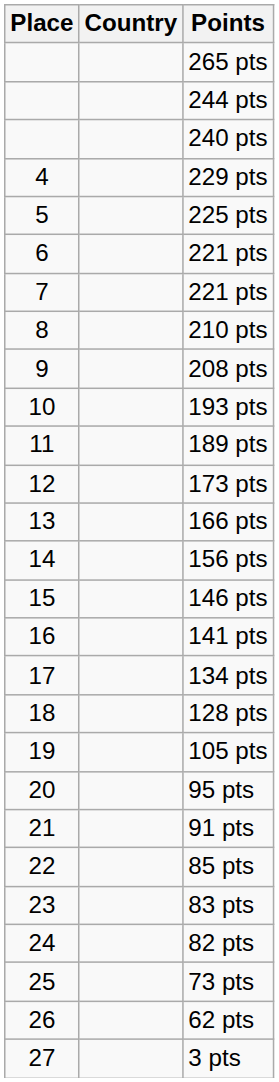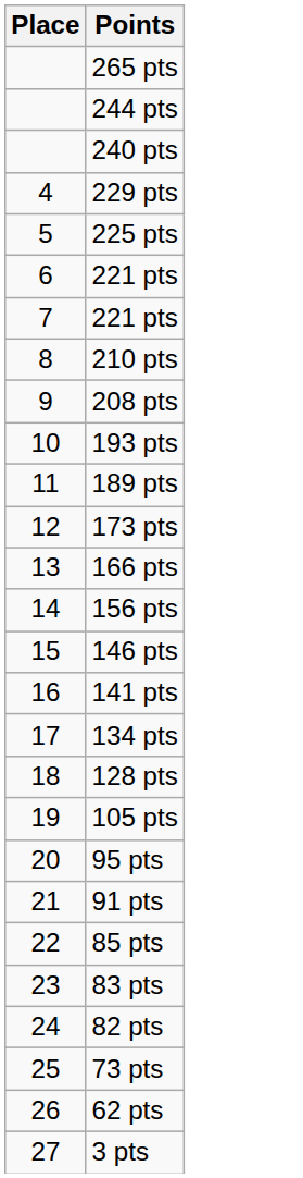 <table class=wikitable>
 <tr>
 <th>Place</th>
-<th>Country</th>
 <th>Points</th>
 </tr>
 <tr>
 <td align=center></td>
-<td></td>
 <td>265 pts</td>
 </tr>
 <tr>
 <td align=center></td>
-<td></td>
 <td>244 pts</td>
 </tr>
 <tr>
 <td align=center></td>
-<td></td>
 <td>240 pts</td>
 </tr>
 <tr>
 <td align=center>4</td>
-<td></td>
 <td>229 pts</td>
 </tr>
 <tr>
 <td align=center>5</td>
-<td></td>
 <td>225 pts</td>
 </tr>
 <tr>
 <td align=center>6</td>
-<td></td>
 <td>221 pts</td>
 </tr>
 <tr>
 <td align=center>7</td>
-<td></td>
 <td>221 pts</td>
 </tr>
 <tr>
 <td align=center>8</td>
-<td></td>
 <td>210 pts</td>
 </tr>
 <tr>
 <td align=center>9</td>
-<td></td>
 <td>208 pts</td>
 </tr>
 <tr>
 <td align=center>10</td>
-<td></td>
 <td>193 pts</td>
 </tr>
 <tr>
 <td align=center>11</td>
-<td></td>
 <td>189 pts</td>
 </tr>
 <tr>
 <td align=center>12</td>
-<td></td>
 <td>173 pts</td>
 </tr>
 <tr>
 <td align=center>13</td>
-<td></td>
 <td>166 pts</td>
 </tr>
 <tr>
 <td align=center>14</td>
-<td></td>
 <td>156 pts</td>
 </tr>
 <tr>
 <td align=center>15</td>
-<td></td>
 <td>146 pts</td>
 </tr>
 <tr>
 <td align=center>16</td>
-<td></td>
 <td>141 pts</td>
 </tr>
 <tr>
 <td align=center>17</td>
-<td></td>
 <td>134 pts</td>
 </tr>
 <tr>
 <td align=center>18</td>
-<td></td>
 <td>128 pts</td>
 </tr>
 <tr>
 <td align=center>19</td>
-<td></td>
 <td>105 pts</td>
 </tr>
 <tr>
 <td align=center>20</td>
-<td></td>
 <td>95 pts</td>
 </tr>
 <tr>
 <td align=center>21</td>
-<td></td>
 <td>91 pts</td>
 </tr>
 <tr>
 <td align=center>22</td>
-<td></td>
 <td>85 pts</td>
 </tr>
 <tr>
 <td align=center>23</td>
-<td></td>
 <td>83 pts</td>
 </tr>
 <tr>
 <td align=center>24</td>
-<td></td>
 <td>82 pts</td>
 </tr>
 <tr>
 <td align=center>25</td>
-<td></td>
 <td>73 pts</td>
 </tr>
 <tr>
 <td align=center>26</td>
-<td></td>
 <td>62 pts</td>
 </tr>
 <tr>
 <td align=center>27</td>
-<td></td>
 <td>3 pts</td>
 </tr>
 </table>
